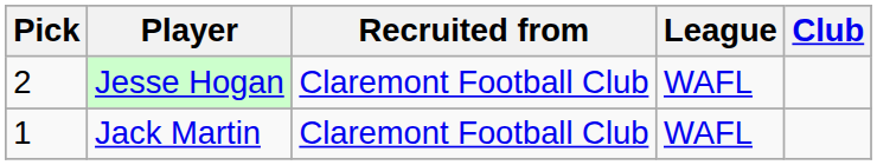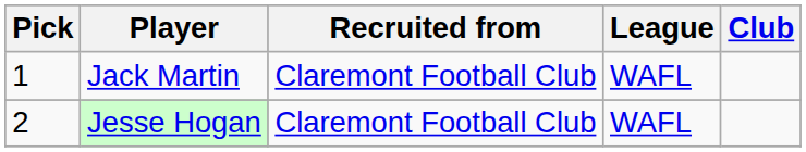 <table class="wikitable sortable">
 <tr>
 <th>Pick</th>
 <th>Player</th>
 <th>Recruited from</th>
 <th>League</th>
 <th><a href='#'>Club</a></th>
 </tr>
 <tr>
+<td>1</td>
+<td><a href='#'>Jack Martin</a></td>
+<td><a href='#'>Claremont Football Club</a></td>
+<td><a href='#'>WAFL</a></td>
+<td></td>
+</tr>
+<tr>
 <td>2</td>
 <td bgcolor="#CCFFCC"><a href='#'>Jesse Hogan</a></td>
 <td><a href='#'>Claremont Football Club</a></td>
 <td><a href='#'>WAFL</a></td>
 <td></td>
 </tr>
-<tr>
-<td>1</td>
-<td><a href='#'>Jack Martin</a></td>
-<td><a href='#'>Claremont Football Club</a></td>
-<td><a href='#'>WAFL</a></td>
-<td></td>
-</tr>
 </table>
